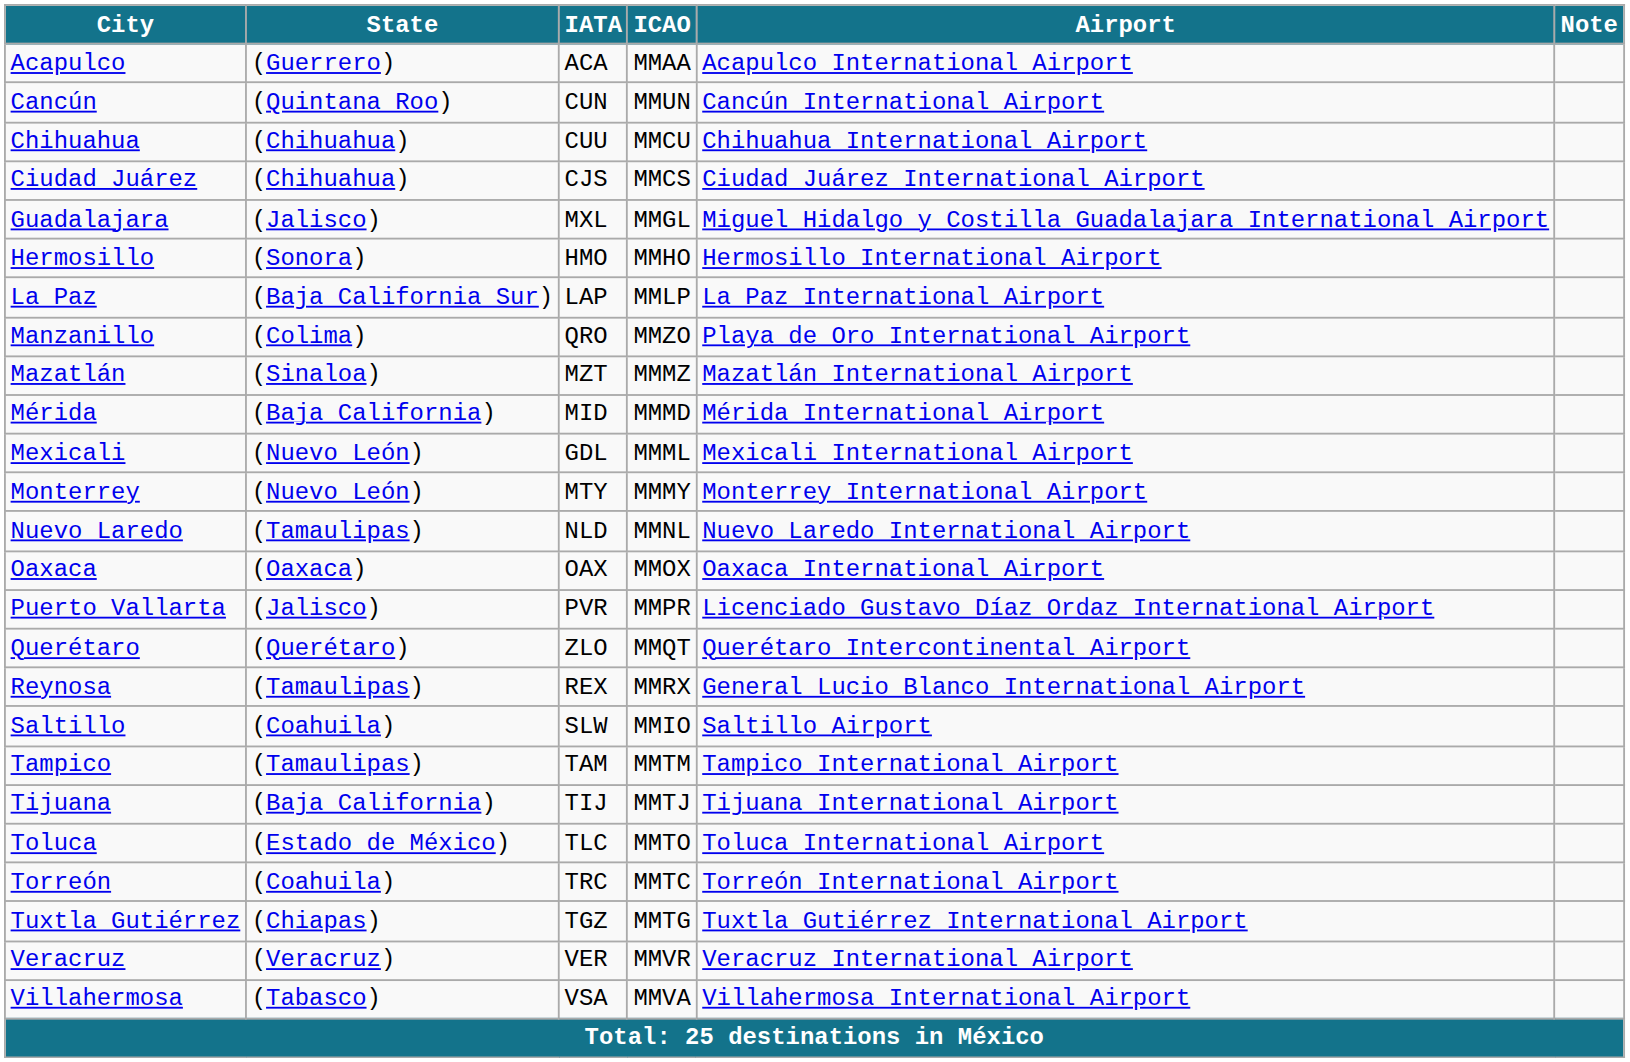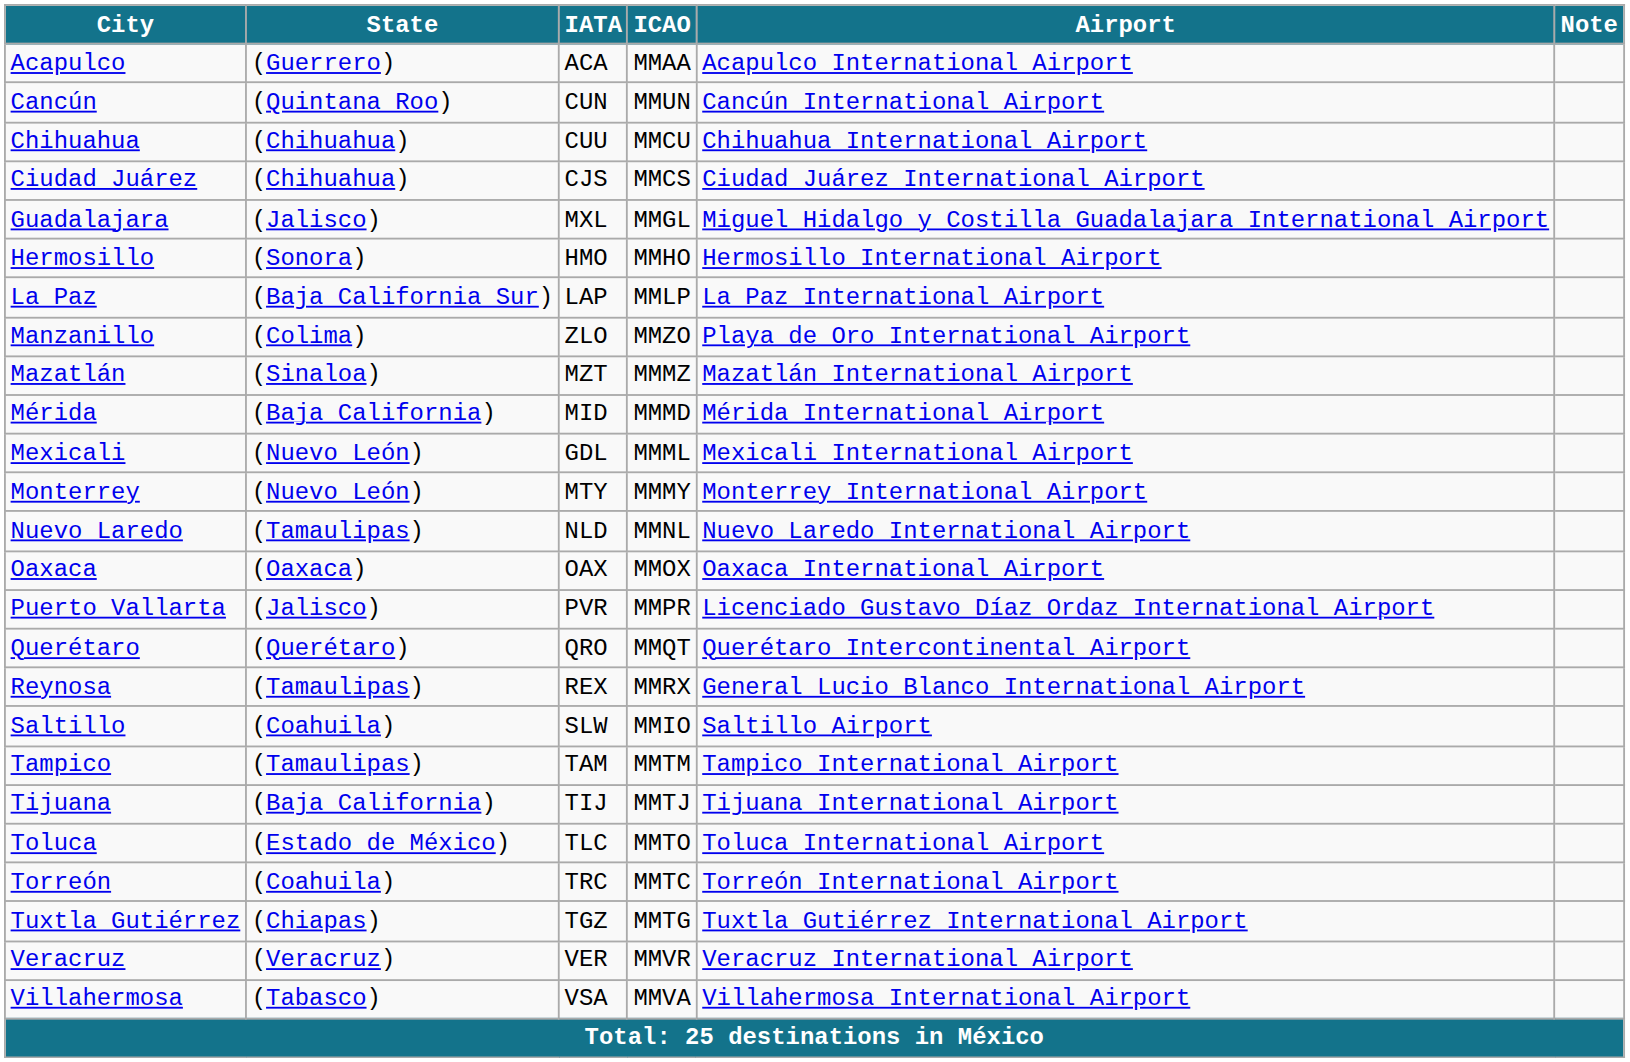 <table class="sortable wikitable toccolours col3cen col4cen col6cen">
 <tr>
 <th style="background:#13738b; color:white;">City</th>
 <th style="background:#13738b; color:white;">State</th>
 <th style="background:#13738b; color:white;">IATA</th>
 <th style="background:#13738b; color:white;">ICAO</th>
 <th style="background:#13738b; color:white;">Airport</th>
 <th style="background:#13738b; color:white;">Note</th>
 </tr>
 <tr>
 <td><a href='#'>Acapulco</a></td>
 <td> (<a href='#'>Guerrero</a>)</td>
 <td>ACA</td>
 <td>MMAA</td>
 <td><a href='#'>Acapulco International Airport</a></td>
 <td></td>
 </tr>
 <tr>
 <td><a href='#'>Cancún</a></td>
 <td> (<a href='#'>Quintana Roo</a>)</td>
 <td>CUN</td>
 <td>MMUN</td>
 <td><a href='#'>Cancún International Airport</a></td>
 <td></td>
 </tr>
 <tr>
 <td><a href='#'>Chihuahua</a></td>
 <td> (<a href='#'>Chihuahua</a>)</td>
 <td>CUU</td>
 <td>MMCU</td>
 <td><a href='#'>Chihuahua International Airport</a></td>
 <td></td>
 </tr>
 <tr>
 <td><a href='#'>Ciudad Juárez</a></td>
 <td> (<a href='#'>Chihuahua</a>)</td>
 <td>CJS</td>
 <td>MMCS</td>
 <td><a href='#'>Ciudad Juárez International Airport</a></td>
 <td></td>
 </tr>
 <tr>
 <td><a href='#'>Guadalajara</a></td>
 <td> (<a href='#'>Jalisco</a>)</td>
 <td>MXL</td>
 <td>MMGL</td>
 <td><a href='#'>Miguel Hidalgo y Costilla Guadalajara International Airport</a></td>
 <td></td>
 </tr>
 <tr>
 <td><a href='#'>Hermosillo</a></td>
 <td> (<a href='#'>Sonora</a>)</td>
 <td>HMO</td>
 <td>MMHO</td>
 <td><a href='#'>Hermosillo International Airport</a></td>
 <td></td>
 </tr>
 <tr>
 <td><a href='#'>La Paz</a></td>
 <td> (<a href='#'>Baja California Sur</a>)</td>
 <td>LAP</td>
 <td>MMLP</td>
 <td><a href='#'>La Paz International Airport</a></td>
 <td></td>
 </tr>
 <tr>
 <td><a href='#'>Manzanillo</a></td>
 <td> (<a href='#'>Colima</a>)</td>
-<td>QRO</td>
+<td>ZLO</td>
 <td>MMZO</td>
 <td><a href='#'>Playa de Oro International Airport</a></td>
 <td></td>
 </tr>
 <tr>
 <td><a href='#'>Mazatlán</a></td>
 <td> (<a href='#'>Sinaloa</a>)</td>
 <td>MZT</td>
 <td>MMMZ</td>
 <td><a href='#'>Mazatlán International Airport</a></td>
 <td></td>
 </tr>
 <tr>
 <td><a href='#'>Mérida</a></td>
 <td> (<a href='#'>Baja California</a>)</td>
 <td>MID</td>
 <td>MMMD</td>
 <td><a href='#'>Mérida International Airport</a></td>
 <td></td>
 </tr>
 <tr>
 <td><a href='#'>Mexicali</a></td>
 <td> (<a href='#'>Nuevo León</a>)</td>
 <td>GDL</td>
 <td>MMML</td>
 <td><a href='#'>Mexicali International Airport</a></td>
 <td></td>
 </tr>
 <tr>
 <td><a href='#'>Monterrey</a></td>
 <td> (<a href='#'>Nuevo León</a>)</td>
 <td>MTY</td>
 <td>MMMY</td>
 <td><a href='#'>Monterrey International Airport</a></td>
 <td></td>
 </tr>
 <tr>
 <td><a href='#'>Nuevo Laredo</a></td>
 <td> (<a href='#'>Tamaulipas</a>)</td>
 <td>NLD</td>
 <td>MMNL</td>
 <td><a href='#'>Nuevo Laredo International Airport</a></td>
 <td></td>
 </tr>
 <tr>
 <td><a href='#'>Oaxaca</a></td>
 <td> (<a href='#'>Oaxaca</a>)</td>
 <td>OAX</td>
 <td>MMOX</td>
 <td><a href='#'>Oaxaca International Airport</a></td>
 <td></td>
 </tr>
 <tr>
 <td><a href='#'>Puerto Vallarta</a></td>
 <td> (<a href='#'>Jalisco</a>)</td>
 <td>PVR</td>
 <td>MMPR</td>
 <td><a href='#'>Licenciado Gustavo Díaz Ordaz International Airport</a></td>
 <td></td>
 </tr>
 <tr>
 <td><a href='#'>Querétaro</a></td>
 <td> (<a href='#'>Querétaro</a>)</td>
-<td>ZLO</td>
+<td>QRO</td>
 <td>MMQT</td>
 <td><a href='#'>Querétaro Intercontinental Airport</a></td>
 <td></td>
 </tr>
 <tr>
 <td><a href='#'>Reynosa</a></td>
 <td> (<a href='#'>Tamaulipas</a>)</td>
 <td>REX</td>
 <td>MMRX</td>
 <td><a href='#'>General Lucio Blanco International Airport</a></td>
 <td></td>
 </tr>
 <tr>
 <td><a href='#'>Saltillo</a></td>
 <td> (<a href='#'>Coahuila</a>)</td>
 <td>SLW</td>
 <td>MMIO</td>
 <td><a href='#'>Saltillo Airport</a></td>
 <td></td>
 </tr>
 <tr>
 <td><a href='#'>Tampico</a></td>
 <td> (<a href='#'>Tamaulipas</a>)</td>
 <td>TAM</td>
 <td>MMTM</td>
 <td><a href='#'>Tampico International Airport</a></td>
 <td></td>
 </tr>
 <tr>
 <td><a href='#'>Tijuana</a></td>
 <td> (<a href='#'>Baja California</a>)</td>
 <td>TIJ</td>
 <td>MMTJ</td>
 <td><a href='#'>Tijuana International Airport</a></td>
 <td></td>
 </tr>
 <tr>
 <td><a href='#'>Toluca</a></td>
 <td> (<a href='#'>Estado de México</a>)</td>
 <td>TLC</td>
 <td>MMTO</td>
 <td><a href='#'>Toluca International Airport</a></td>
 <td></td>
 </tr>
 <tr>
 <td><a href='#'>Torreón</a></td>
 <td> (<a href='#'>Coahuila</a>)</td>
 <td>TRC</td>
 <td>MMTC</td>
 <td><a href='#'>Torreón International Airport</a></td>
 <td></td>
 </tr>
 <tr>
 <td><a href='#'>Tuxtla Gutiérrez</a></td>
 <td> (<a href='#'>Chiapas</a>)</td>
 <td>TGZ</td>
 <td>MMTG</td>
 <td><a href='#'>Tuxtla Gutiérrez International Airport</a></td>
 <td></td>
 </tr>
 <tr>
 <td><a href='#'>Veracruz</a></td>
 <td> (<a href='#'>Veracruz</a>)</td>
 <td>VER</td>
 <td>MMVR</td>
 <td><a href='#'>Veracruz International Airport</a></td>
 <td></td>
 </tr>
 <tr>
 <td><a href='#'>Villahermosa</a></td>
 <td> (<a href='#'>Tabasco</a>)</td>
 <td>VSA</td>
 <td>MMVA</td>
 <td><a href='#'>Villahermosa International Airport</a></td>
 <td></td>
 </tr>
 <tr>
 <th style="background:#13738b; color:white" colspan="6">Total: 25 destinations in México</th>
 </tr>
 </table>
